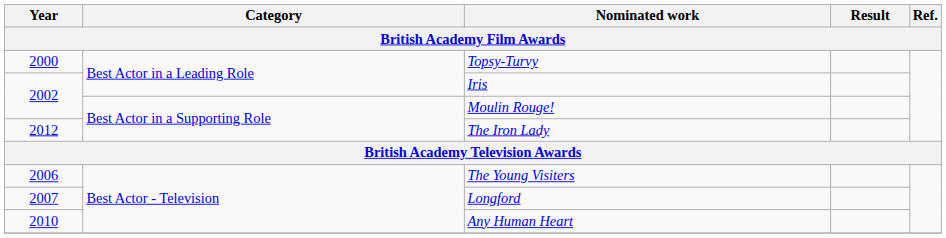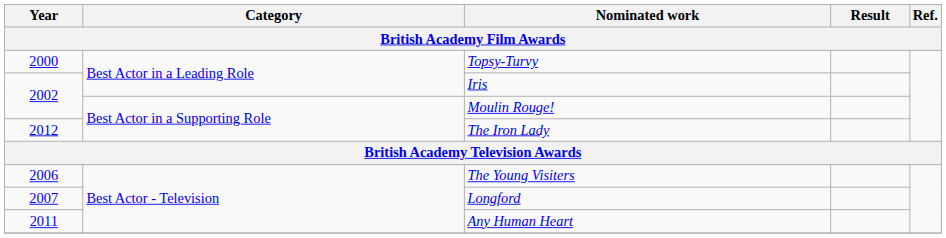 <table class=wikitable>
 <tr>
 <th scope="col" style="width:5em;">Year</th>
 <th scope="col" style="width:26em;">Category</th>
 <th scope="col" style="width:25em;">Nominated work</th>
 <th scope="col" style="width:5em;">Result</th>
 <th>Ref.</th>
 </tr>
 <tr>
 <th colspan=5><a href='#'>British Academy Film Awards</a></th>
 </tr>
 <tr>
 <td style="text-align:center;"><a href='#'>2000</a></td>
 <td rowspan=2><a href='#'>Best Actor in a Leading Role</a></td>
 <td><em><a href='#'>Topsy-Turvy</a></em></td>
 <td></td>
 <td rowspan=4></td>
 </tr>
 <tr>
 <td rowspan=2, style="text-align:center;"><a href='#'>2002</a></td>
 <td><em><a href='#'>Iris</a></em></td>
 <td></td>
 </tr>
 <tr>
 <td rowspan=2><a href='#'>Best Actor in a Supporting Role</a></td>
 <td><em><a href='#'>Moulin Rouge!</a></em></td>
 <td></td>
 </tr>
 <tr>
 <td style="text-align:center;"><a href='#'>2012</a></td>
 <td><em><a href='#'>The Iron Lady</a></em></td>
 <td></td>
 </tr>
 <tr>
 <th colspan=5><a href='#'>British Academy Television Awards</a></th>
 </tr>
 <tr>
 <td style="text-align:center;"><a href='#'>2006</a></td>
 <td rowspan=3><a href='#'>Best Actor - Television</a></td>
 <td><em><a href='#'>The Young Visiters</a></em></td>
 <td></td>
 <td rowspan=3></td>
 </tr>
 <tr>
 <td style="text-align:center;"><a href='#'>2007</a></td>
 <td><em><a href='#'>Longford</a></em></td>
 <td></td>
 </tr>
 <tr>
-<td style="text-align:center;"><a href='#'>2010</a></td>
+<td style="text-align:center;"><a href='#'>2011</a></td>
 <td><em><a href='#'>Any Human Heart</a></em></td>
 <td></td>
 </tr>
 <tr>
 </tr>
 </table>
